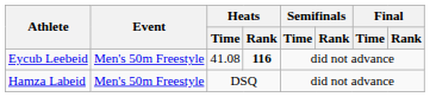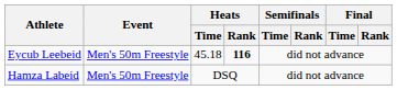 <table class=wikitable style="font-size:90%">
 <tr>
 <th rowspan="2">Athlete</th>
 <th rowspan="2">Event</th>
 <th colspan="2">Heats</th>
 <th colspan="2">Semifinals</th>
 <th colspan="2">Final</th>
 </tr>
 <tr>
 <th>Time</th>
 <th>Rank</th>
 <th>Time</th>
 <th>Rank</th>
 <th>Time</th>
 <th>Rank</th>
 </tr>
 <tr>
 <td rowspan="1"><a href='#'>Eycub Leebeid</a></td>
 <td><a href='#'>Men's 50m Freestyle</a></td>
-<td align=center>41.08</td>
+<td align=center>45.18</td>
 <td align=center><strong>116</strong></td>
 <td align=center colspan=4>did not advance</td>
 </tr>
 <tr>
 <td rowspan="1"><a href='#'>Hamza Labeid</a></td>
 <td><a href='#'>Men's 50m Freestyle</a></td>
 <td align=center colspan=2>DSQ</td>
 <td align=center colspan=4>did not advance</td>
 </tr>
 </table>
